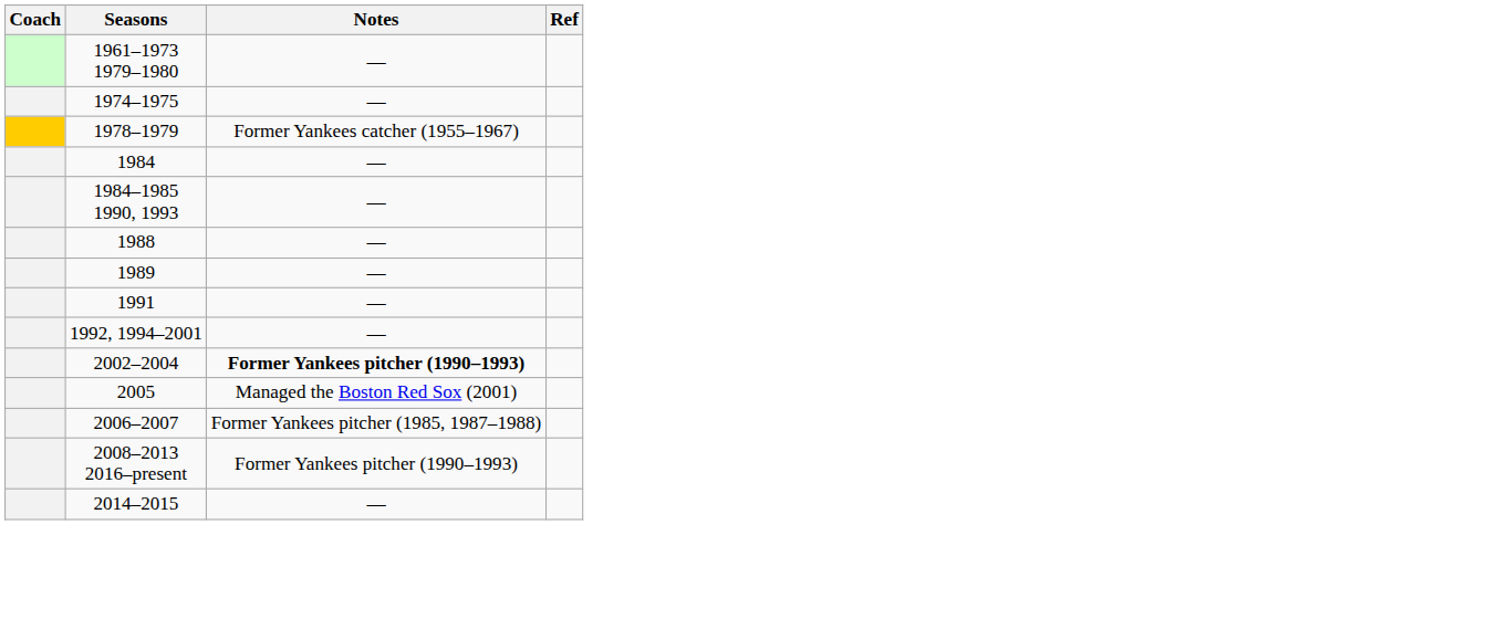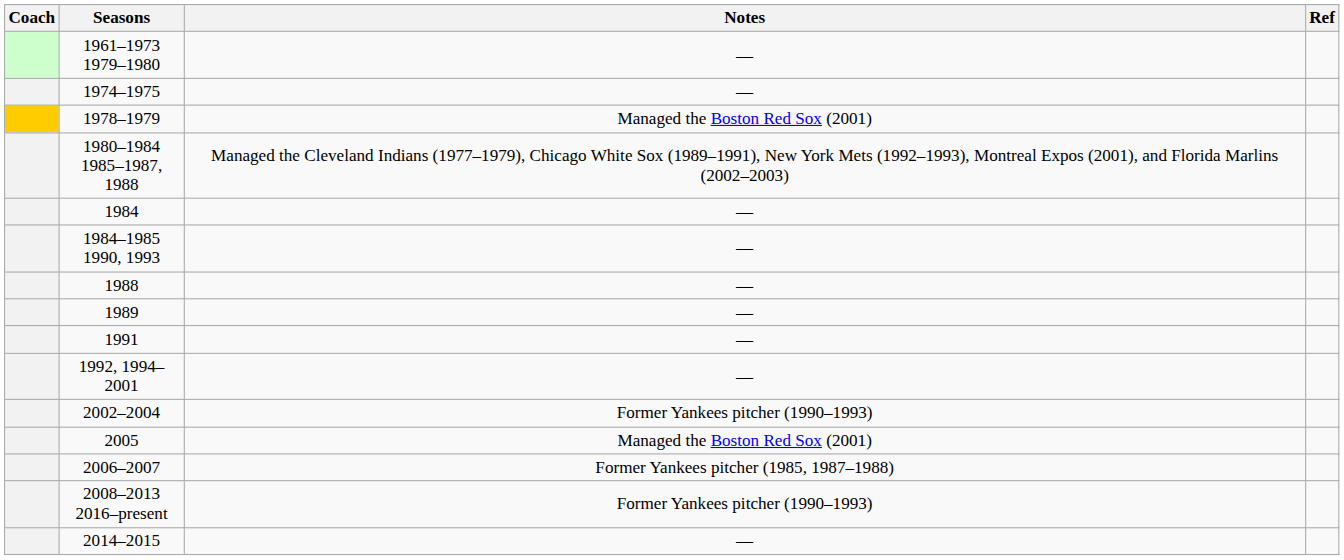 <table class="wikitable sortable plainrowheaders" style="text-align:center;">
 <tr>
 <th scope="col">Coach</th>
 <th scope="col">Seasons</th>
 <th scope="col" class="unsortable">Notes</th>
 <th scope="col" class="unsortable">Ref</th>
 </tr>
 <tr>
 <th scope="row" style="background-color:#ccffcc"></th>
 <td>1961–1973<br>1979–1980</td>
 <td>—</td>
 <td></td>
 </tr>
 <tr>
 <th scope="row"></th>
 <td>1974–1975</td>
 <td>—</td>
 <td></td>
 </tr>
 <tr>
 <th scope="row" style="background-color:#ffcc00"></th>
 <td>1978–1979</td>
-<td>Former Yankees catcher (1955–1967)</td>
+<td>Managed the <a href='#'>Boston Red Sox</a> (2001)</td>
+<td></td>
+</tr>
+<tr>
+<th scope="row"></th>
+<td>1980–1984<br>1985–1987, 1988</td>
+<td>Managed the Cleveland Indians (1977–1979), Chicago White Sox (1989–1991), New York Mets (1992–1993), Montreal Expos (2001), and Florida Marlins (2002–2003)</td>
 <td></td>
 </tr>
 <tr>
 <th scope="row"></th>
 <td>1984</td>
 <td>—</td>
 <td></td>
 </tr>
 <tr>
 <th scope="row"></th>
 <td>1984–1985<br>1990, 1993</td>
 <td>—</td>
 <td></td>
 </tr>
 <tr>
 <th scope="row"></th>
 <td>1988</td>
 <td>—</td>
 <td></td>
 </tr>
 <tr>
 <th scope="row"></th>
 <td>1989</td>
 <td>—</td>
 <td></td>
 </tr>
 <tr>
 <th scope="row"></th>
 <td>1991</td>
 <td>—</td>
 <td></td>
 </tr>
 <tr>
 <th scope="row"></th>
 <td>1992, 1994–2001</td>
 <td>—</td>
 <td></td>
 </tr>
 <tr>
 <th scope="row"></th>
 <td>2002–2004</td>
-<td><strong>Former Yankees pitcher (1990–1993)</strong></td>
+<td>Former Yankees pitcher (1990–1993)</td>
 <td></td>
 </tr>
 <tr>
 <th scope="row"></th>
 <td>2005</td>
 <td>Managed the <a href='#'>Boston Red Sox</a> (2001)</td>
 <td></td>
 </tr>
 <tr>
 <th scope="row"></th>
 <td>2006–2007</td>
 <td>Former Yankees pitcher (1985, 1987–1988)</td>
 <td></td>
 </tr>
 <tr>
 <th scope="row"></th>
 <td>2008–2013<br>2016–present</td>
 <td>Former Yankees pitcher (1990–1993)</td>
 </tr>
 <tr>
 <th scope="row"></th>
 <td>2014–2015</td>
 <td>—</td>
 <td></td>
 </tr>
 </table>
